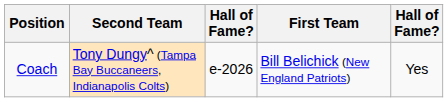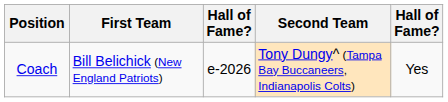 <table class="wikitable" style="width:80%;">
 <tr>
 <th style="width:15%;">Position</th>
+<th style="width:35%;">First Team</th>
+<th style="width:7.5%;">Hall of Fame?</th>
 <th style="width:35%;">Second Team</th>
-<th style="width:7.5%;">Hall of Fame?</th>
-<th style="width:35%;">First Team</th>
 <th style="width:7.5%;">Hall of Fame?</th>
 </tr>
 <tr>
 <td align=center><a href='#'>Coach</a></td>
+<td> <a href='#'>Bill Belichick</a><small>  (<a href='#'>New England Patriots</a>)</small></td>
+<td align=center>e-2026</td>
 <td style="background-color:#FFE6BD"> <a href='#'>Tony Dungy</a>^<small> (<a href='#'>Tampa Bay Buccaneers</a>, <a href='#'>Indianapolis Colts</a>)</small></td>
-<td align=center>e-2026</td>
-<td> <a href='#'>Bill Belichick</a><small>  (<a href='#'>New England Patriots</a>)</small></td>
 <td align=center>Yes</td>
 </tr>
 </table>
